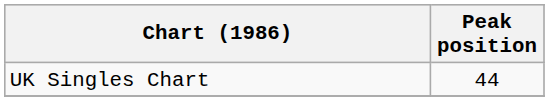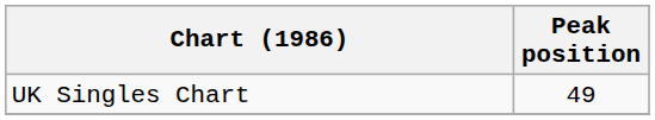 <table class="wikitable" style="width:26em;">
 <tr>
 <th>Chart (1986)</th>
 <th style="width:5em;">Peak<br>position</th>
 </tr>
 <tr>
 <td>UK Singles Chart</td>
-<td align="center">44</td>
+<td align="center">49</td>
 </tr>
 <tr>
 </tr>
 </table>
